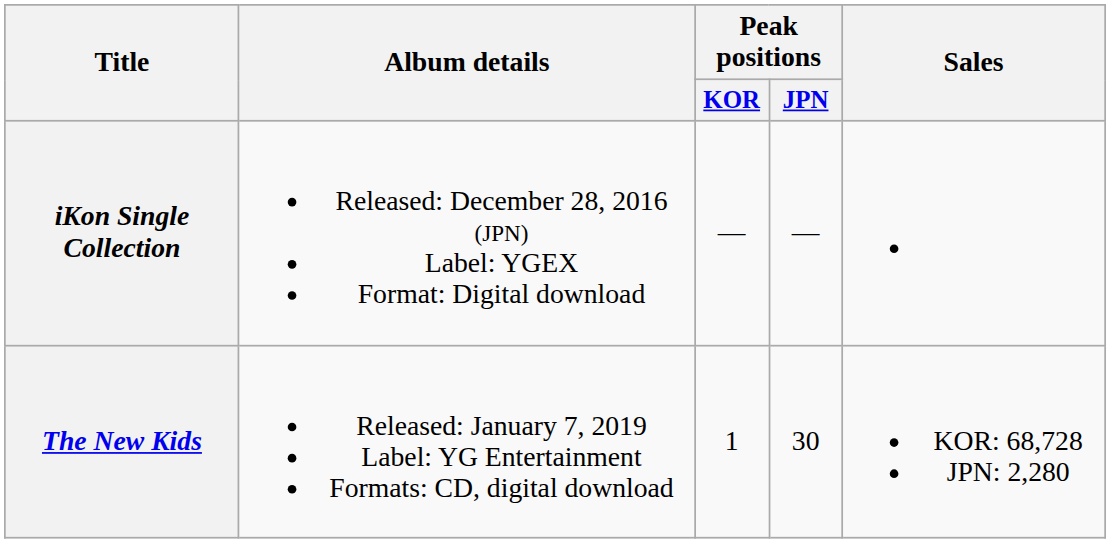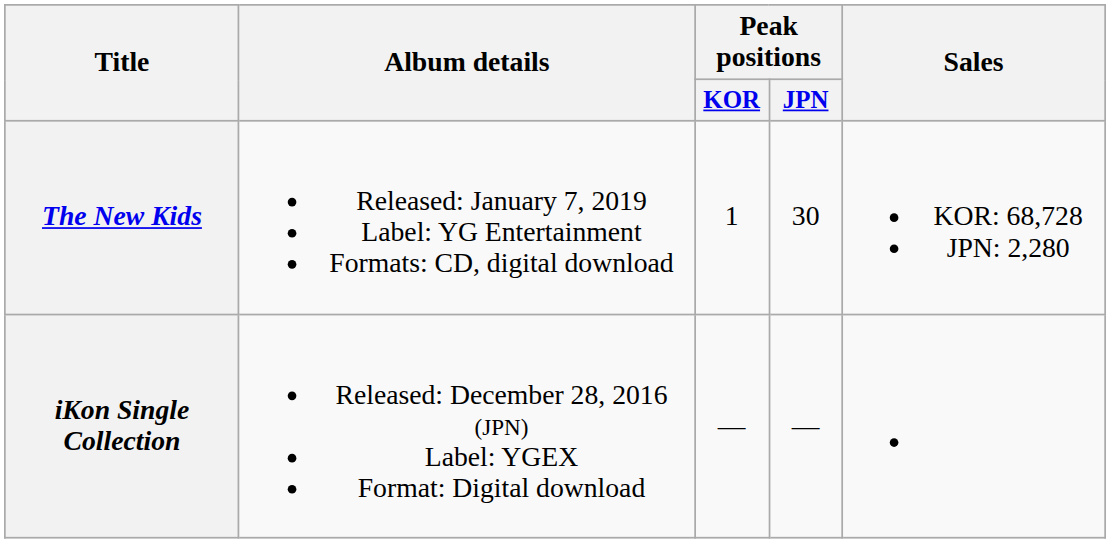 <table class="wikitable plainrowheaders" style="text-align:center;">
 <tr>
 <th scope="col" rowspan="2" style="width:8em;">Title</th>
 <th scope="col" rowspan="2" style="width:16em;">Album details</th>
 <th scope="col" colspan="2">Peak positions</th>
 <th scope="col" rowspan="2" style="width:9em;">Sales</th>
 </tr>
 <tr>
 <th scope="col" style="width:2.5em;font-size:90%;"><a href='#'>KOR</a><br></th>
 <th scope="col" style="width:2.5em;font-size:90%;"><a href='#'>JPN</a><br></th>
 </tr>
 <tr>
+<th scope="row"><em><a href='#'>The New Kids</a></em></th>
+<td><br><ul><li>Released: January 7, 2019</li><li>Label: YG Entertainment</li><li>Formats: CD, digital download</li></ul></td>
+<td>1</td>
+<td>30</td>
+<td><br><ul><li>KOR: 68,728</li><li>JPN: 2,280</li></ul></td>
+</tr>
+<tr>
 <th scope="row"><em>iKon Single Collection</em></th>
 <td><br><ul><li>Released: December 28, 2016 <small>(JPN)</small></li><li>Label: YGEX</li><li>Format: Digital download</li></ul></td>
 <td>—</td>
 <td>—</td>
 <td><br><ul><li></li></ul></td>
 </tr>
-<tr>
-<th scope="row"><em><a href='#'>The New Kids</a></em></th>
-<td><br><ul><li>Released: January 7, 2019</li><li>Label: YG Entertainment</li><li>Formats: CD, digital download</li></ul></td>
-<td>1</td>
-<td>30</td>
-<td><br><ul><li>KOR: 68,728</li><li>JPN: 2,280</li></ul></td>
-</tr>
 </table>
